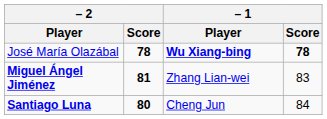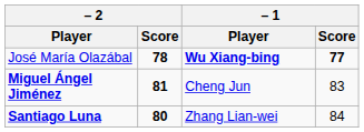 <table class=wikitable>
 <tr>
 <th colspan=2> – 2</th>
 <th colspan=2> – 1</th>
 </tr>
 <tr>
 <th width=150>Player</th>
 <th>Score</th>
 <th width=150>Player</th>
 <th>Score</th>
 </tr>
 <tr>
 <td><a href='#'>José María Olazábal</a></td>
 <td align=center><strong>78</strong></td>
 <td><strong><a href='#'>Wu Xiang-bing</a></strong></td>
-<td align=center><strong>78</strong></td>
+<td align=center><strong>77</strong></td>
 </tr>
 <tr>
 <td><strong><a href='#'>Miguel Ángel Jiménez</a></strong></td>
 <td align=center><strong>81</strong></td>
-<td><a href='#'>Zhang Lian-wei</a></td>
+<td><a href='#'>Cheng Jun</a></td>
 <td align=center>83</td>
 </tr>
 <tr>
 <td><strong><a href='#'>Santiago Luna</a></strong></td>
 <td align=center><strong>80</strong></td>
-<td><a href='#'>Cheng Jun</a></td>
+<td><a href='#'>Zhang Lian-wei</a></td>
 <td align=center>84</td>
 </tr>
 </table>
